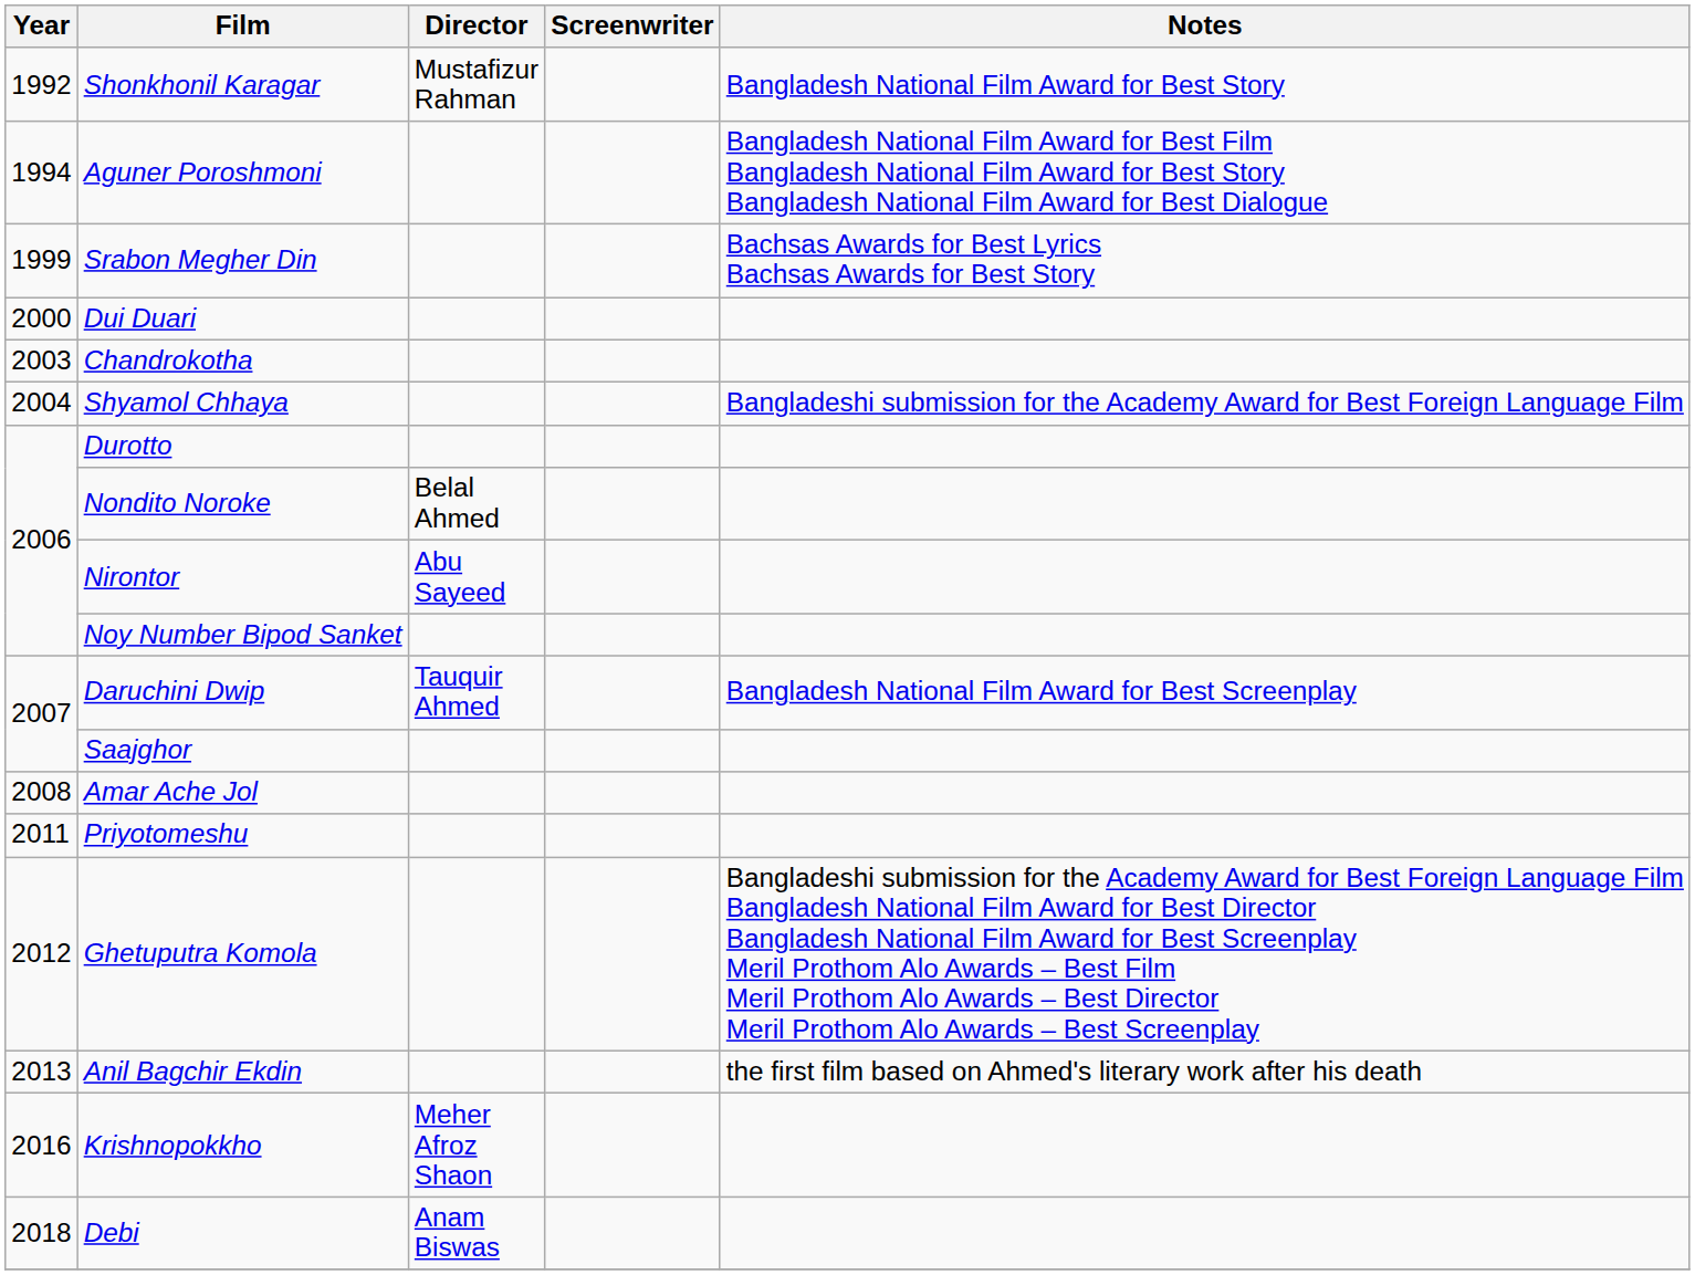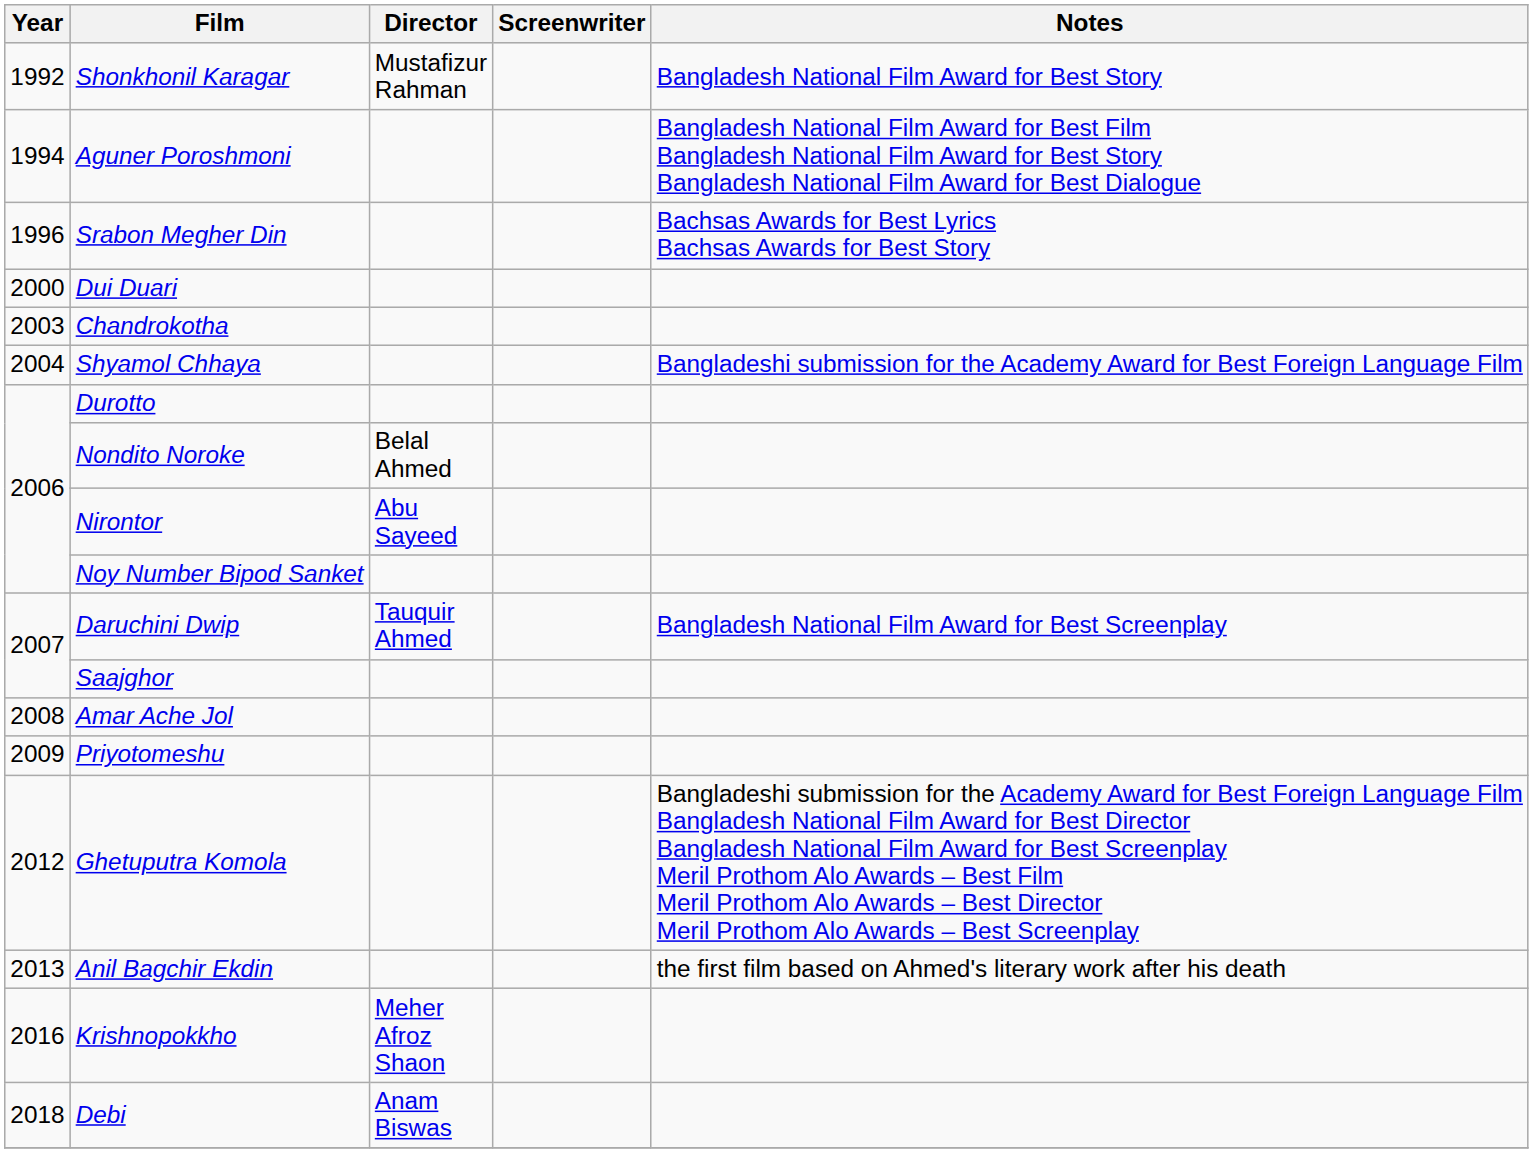 <table class="wikitable sortable plainrowheaders">
 <tr>
 <th>Year</th>
 <th>Film</th>
 <th width="65">Director</th>
 <th width="65">Screenwriter</th>
 <th class="unsortable">Notes</th>
 </tr>
 <tr>
 <td>1992</td>
 <td><em><a href='#'>Shonkhonil Karagar</a></em></td>
 <td>Mustafizur Rahman</td>
 <td></td>
 <td><a href='#'>Bangladesh National Film Award for Best Story</a></td>
 </tr>
 <tr>
 <td>1994</td>
 <td><em><a href='#'>Aguner Poroshmoni</a></em></td>
 <td></td>
 <td></td>
 <td><a href='#'>Bangladesh National Film Award for Best Film</a> <br> <a href='#'>Bangladesh National Film Award for Best Story</a> <br> <a href='#'>Bangladesh National Film Award for Best Dialogue</a></td>
 </tr>
 <tr>
-<td>1999</td>
+<td>1996</td>
 <td><em><a href='#'>Srabon Megher Din</a></em></td>
 <td></td>
 <td></td>
 <td><a href='#'>Bachsas Awards for Best Lyrics</a> <br> <a href='#'>Bachsas Awards for Best Story</a></td>
 </tr>
 <tr>
 <td>2000</td>
 <td><em><a href='#'>Dui Duari</a></em></td>
 <td></td>
 <td></td>
 <td></td>
 </tr>
 <tr>
 <td>2003</td>
 <td><em><a href='#'>Chandrokotha</a></em></td>
 <td></td>
 <td></td>
 <td></td>
 </tr>
 <tr>
 <td>2004</td>
 <td><em><a href='#'>Shyamol Chhaya</a></em></td>
 <td></td>
 <td></td>
 <td><a href='#'>Bangladeshi submission for the Academy Award for Best Foreign Language Film</a></td>
 </tr>
 <tr>
 <td rowspan="4">2006</td>
 <td><em><a href='#'>Durotto</a></em></td>
 <td></td>
 <td></td>
 <td></td>
 </tr>
 <tr>
 <td><em><a href='#'>Nondito Noroke</a></em></td>
 <td>Belal Ahmed</td>
 <td></td>
 <td></td>
 </tr>
 <tr>
 <td><em><a href='#'>Nirontor</a></em></td>
 <td><a href='#'>Abu Sayeed</a></td>
 <td></td>
 <td></td>
 </tr>
 <tr>
 <td><em><a href='#'>Noy Number Bipod Sanket</a></em></td>
 <td></td>
 <td></td>
 <td></td>
 </tr>
 <tr>
 <td rowspan="2">2007</td>
 <td><em><a href='#'>Daruchini Dwip</a></em></td>
 <td><a href='#'>Tauquir Ahmed</a></td>
 <td></td>
 <td><a href='#'>Bangladesh National Film Award for Best Screenplay</a></td>
 </tr>
 <tr>
 <td><em><a href='#'>Saajghor</a></em></td>
 <td></td>
 <td></td>
 <td></td>
 </tr>
 <tr>
 <td>2008</td>
 <td><em><a href='#'>Amar Ache Jol</a></em></td>
 <td></td>
 <td></td>
 <td></td>
 </tr>
 <tr>
-<td>2011</td>
+<td>2009</td>
 <td><em><a href='#'>Priyotomeshu</a></em></td>
 <td></td>
 <td></td>
 <td></td>
 </tr>
 <tr>
 <td>2012</td>
 <td><em><a href='#'>Ghetuputra Komola</a></em></td>
 <td></td>
 <td></td>
 <td>Bangladeshi submission for the <a href='#'>Academy Award for Best Foreign Language Film</a> <br> <a href='#'>Bangladesh National Film Award for Best Director</a> <br> <a href='#'>Bangladesh National Film Award for Best Screenplay</a> <br> <a href='#'>Meril Prothom Alo Awards – Best Film</a> <br> <a href='#'>Meril Prothom Alo Awards – Best Director</a> <br> <a href='#'>Meril Prothom Alo Awards – Best Screenplay</a></td>
 </tr>
 <tr>
 <td>2013</td>
 <td><em><a href='#'>Anil Bagchir Ekdin</a></em></td>
 <td></td>
 <td></td>
 <td>the first film based on Ahmed's literary work after his death</td>
 </tr>
 <tr>
 <td>2016</td>
 <td><em><a href='#'>Krishnopokkho</a></em></td>
 <td><a href='#'>Meher Afroz Shaon</a></td>
 <td></td>
 <td></td>
 </tr>
 <tr>
 <td>2018</td>
 <td><em><a href='#'>Debi</a></em></td>
 <td><a href='#'>Anam Biswas</a></td>
 <td></td>
 <td></td>
 </tr>
 <tr>
 </tr>
 </table>
